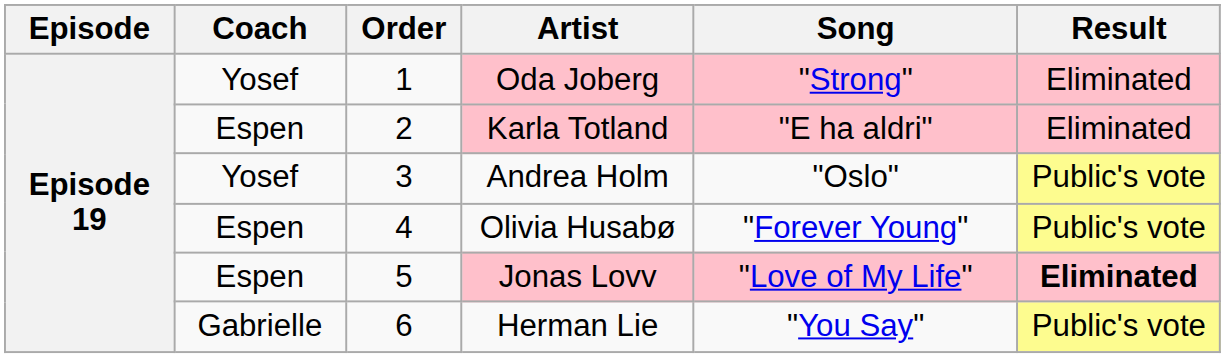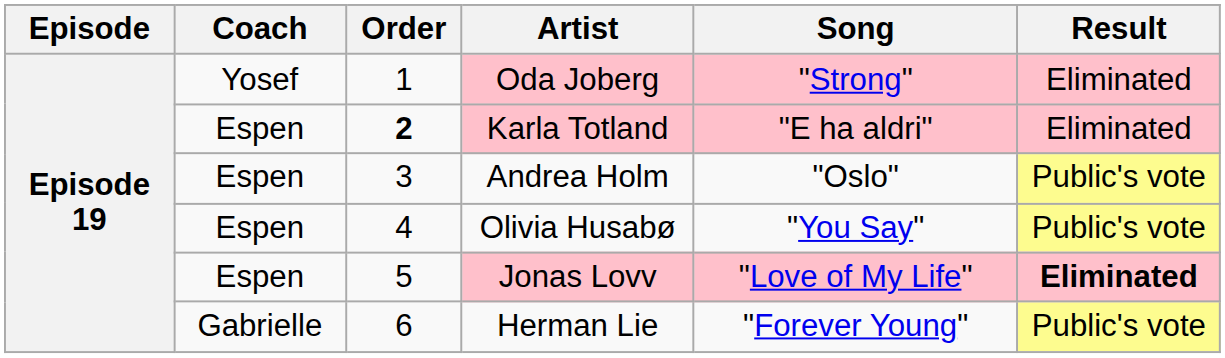 <table class="wikitable" style="text-align:center; width:100%;">
 <tr>
 <th style="width:10%;">Episode</th>
 <th style="width:10%;">Coach</th>
 <th style="width:05%;">Order</th>
 <th style="width:15%;">Artist</th>
 <th style="width:21%;">Song</th>
 <th style="width:9%;">Result</th>
 </tr>
 <tr>
 <th rowspan="6">Episode 19<br><small></small></th>
 <td>Yosef</td>
 <td>1</td>
 <td style="background:pink;">Oda Joberg</td>
 <td style="background:pink;">"<a href='#'>Strong</a>"</td>
 <td style="background:pink;">Eliminated</td>
 </tr>
 <tr>
 <td>Espen</td>
-<td>2</td>
+<td><strong>2</strong></td>
 <td style="background:pink;">Karla Totland</td>
 <td style="background:pink;">"E ha aldri"</td>
 <td style="background:pink;">Eliminated</td>
 </tr>
 <tr>
-<td>Yosef</td>
+<td>Espen</td>
 <td>3</td>
 <td>Andrea Holm</td>
 <td>"Oslo"</td>
 <td style="background:#fdfc8f;">Public's vote</td>
 </tr>
 <tr>
 <td>Espen</td>
 <td>4</td>
 <td>Olivia Husabø</td>
-<td>"<a href='#'>Forever Young</a>"</td>
+<td>"<a href='#'>You Say</a>"</td>
 <td style="background:#fdfc8f;">Public's vote</td>
 </tr>
 <tr>
 <td>Espen</td>
 <td>5</td>
 <td style="background:pink;">Jonas Lovv</td>
 <td style="background:pink;">"<a href='#'>Love of My Life</a>"</td>
 <td style="background:pink;"><strong>Eliminated</strong></td>
 </tr>
 <tr>
 <td>Gabrielle</td>
 <td>6</td>
 <td>Herman Lie</td>
-<td>"<a href='#'>You Say</a>"</td>
+<td>"<a href='#'>Forever Young</a>"</td>
 <td style="background:#fdfc8f;">Public's vote</td>
 </tr>
 </table>
